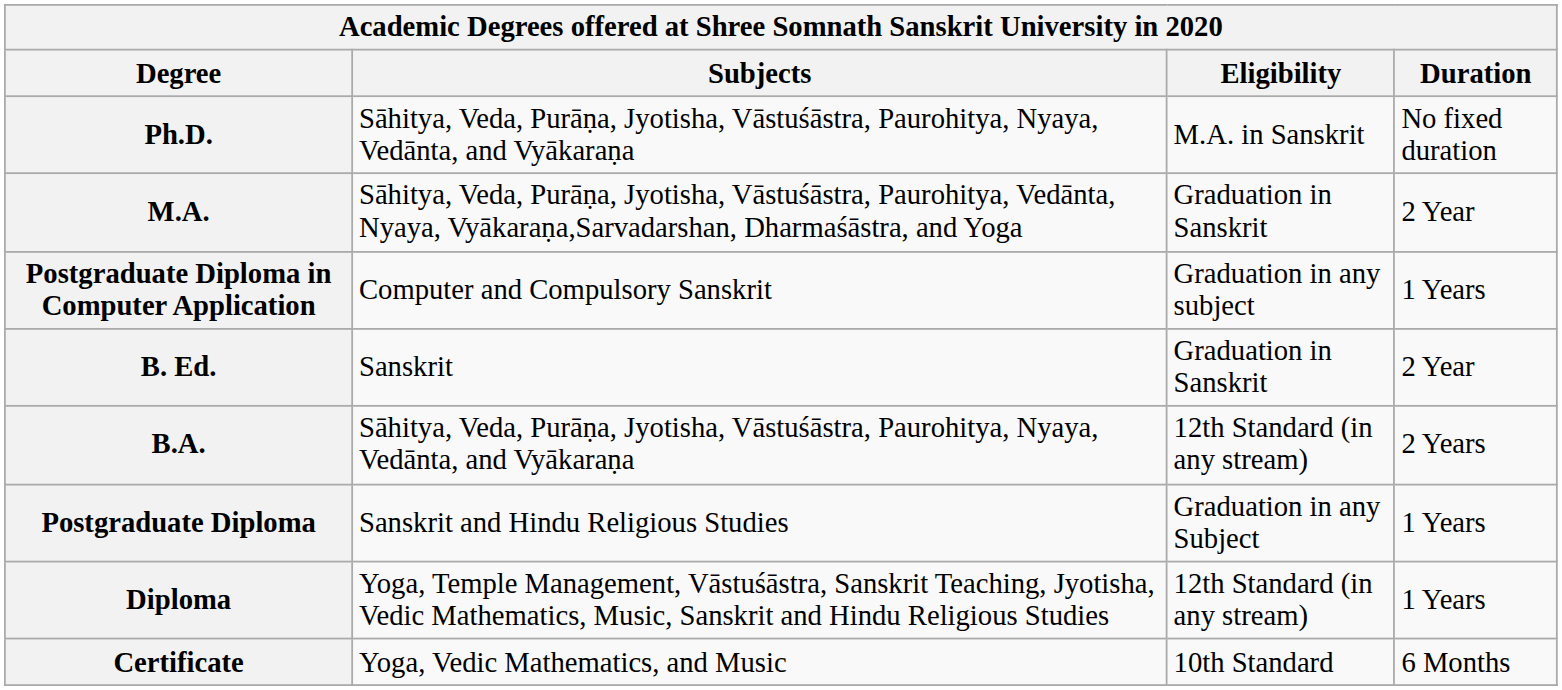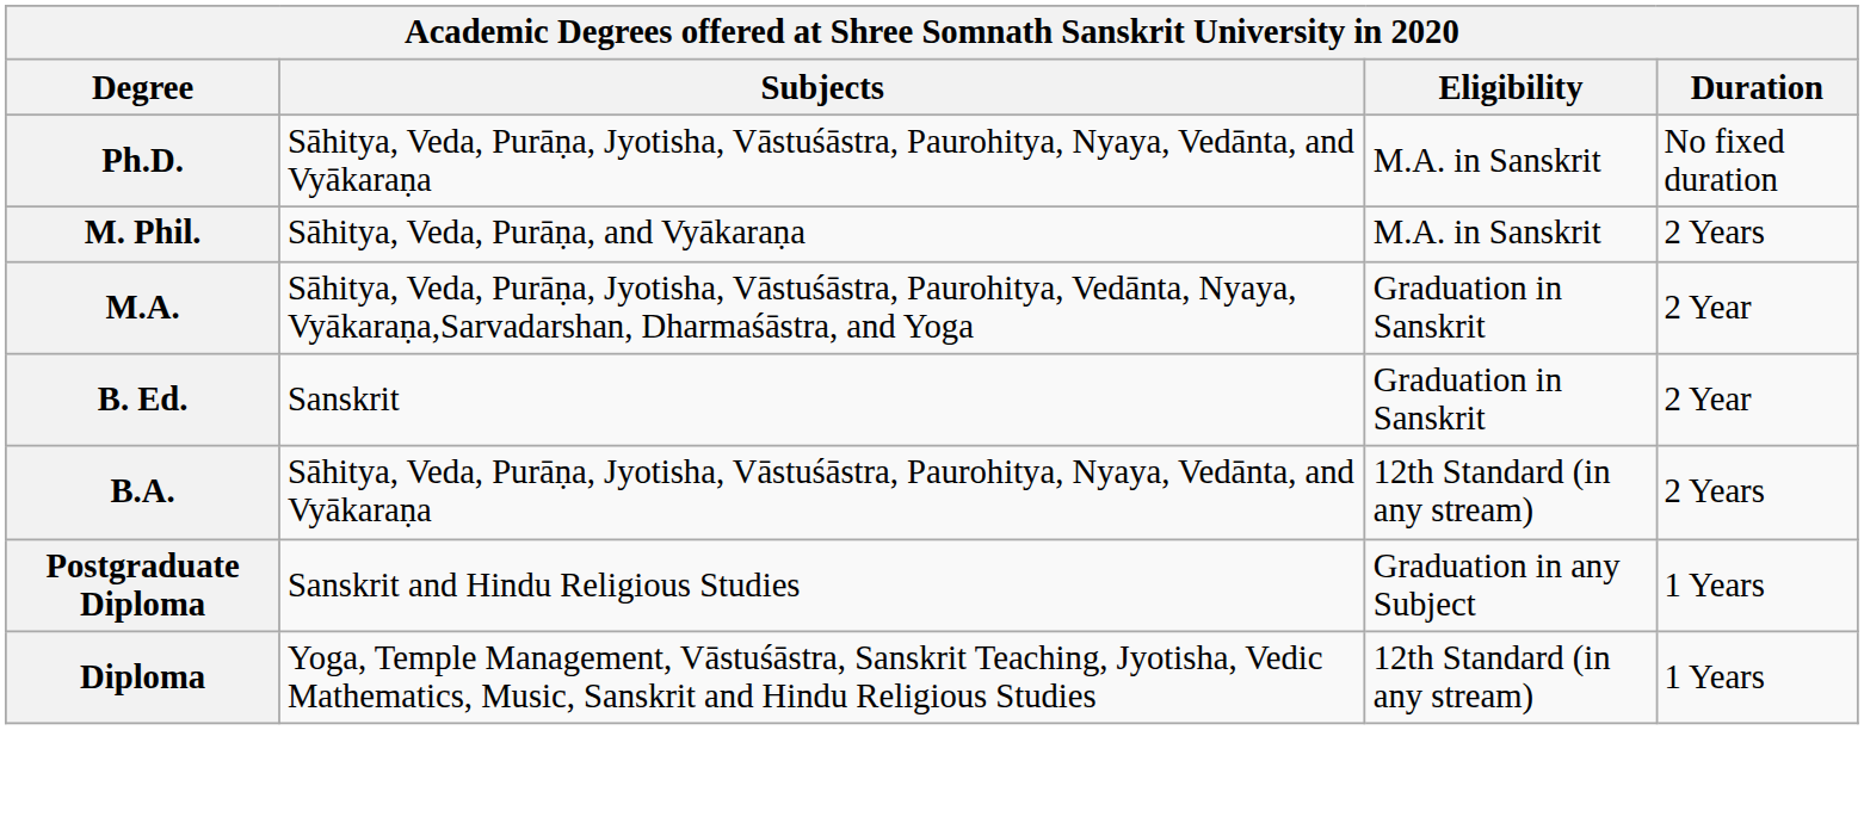 <table class="wikitable">
 <tr>
 <th colspan="4">Academic Degrees offered at Shree Somnath Sanskrit University in 2020</th>
 </tr>
 <tr>
 <th>Degree</th>
 <th>Subjects</th>
 <th>Eligibility</th>
 <th>Duration</th>
 </tr>
 <tr>
 <th>Ph.D.</th>
 <td>Sāhitya, Veda, Purāṇa, Jyotisha, Vāstuśāstra, Paurohitya, Nyaya, Vedānta, and Vyākaraṇa</td>
 <td>M.A. in Sanskrit</td>
 <td>No fixed duration</td>
 </tr>
 <tr>
+<th>M. Phil.</th>
+<td>Sāhitya, Veda, Purāṇa, and Vyākaraṇa</td>
+<td>M.A. in Sanskrit</td>
+<td>2 Years</td>
+</tr>
+<tr>
 <th>M.A.</th>
 <td>Sāhitya, Veda, Purāṇa, Jyotisha, Vāstuśāstra, Paurohitya, Vedānta, Nyaya, Vyākaraṇa,Sarvadarshan, Dharmaśāstra, and Yoga</td>
 <td>Graduation in Sanskrit</td>
 <td>2 Year</td>
-</tr>
-<tr>
-<th>Postgraduate Diploma in Computer Application</th>
-<td>Computer and Compulsory Sanskrit</td>
-<td>Graduation in any subject</td>
-<td>1 Years</td>
 </tr>
 <tr>
 <th>B. Ed.</th>
 <td>Sanskrit</td>
 <td>Graduation in Sanskrit</td>
 <td>2 Year</td>
 </tr>
 <tr>
 <th>B.A.</th>
 <td>Sāhitya, Veda, Purāṇa, Jyotisha, Vāstuśāstra, Paurohitya, Nyaya, Vedānta, and Vyākaraṇa</td>
 <td>12th Standard (in any stream)</td>
 <td>2 Years</td>
 </tr>
 <tr>
 <th>Postgraduate Diploma</th>
 <td>Sanskrit and Hindu Religious Studies</td>
 <td>Graduation in any Subject</td>
 <td>1 Years</td>
 </tr>
 <tr>
 <th>Diploma</th>
 <td>Yoga, Temple Management, Vāstuśāstra, Sanskrit Teaching, Jyotisha, Vedic Mathematics, Music, Sanskrit and Hindu Religious Studies</td>
 <td>12th Standard (in any stream)</td>
 <td>1 Years</td>
 </tr>
-<tr>
-<th>Certificate</th>
-<td>Yoga, Vedic Mathematics, and Music</td>
-<td>10th Standard</td>
-<td>6 Months</td>
-</tr>
 </table>
